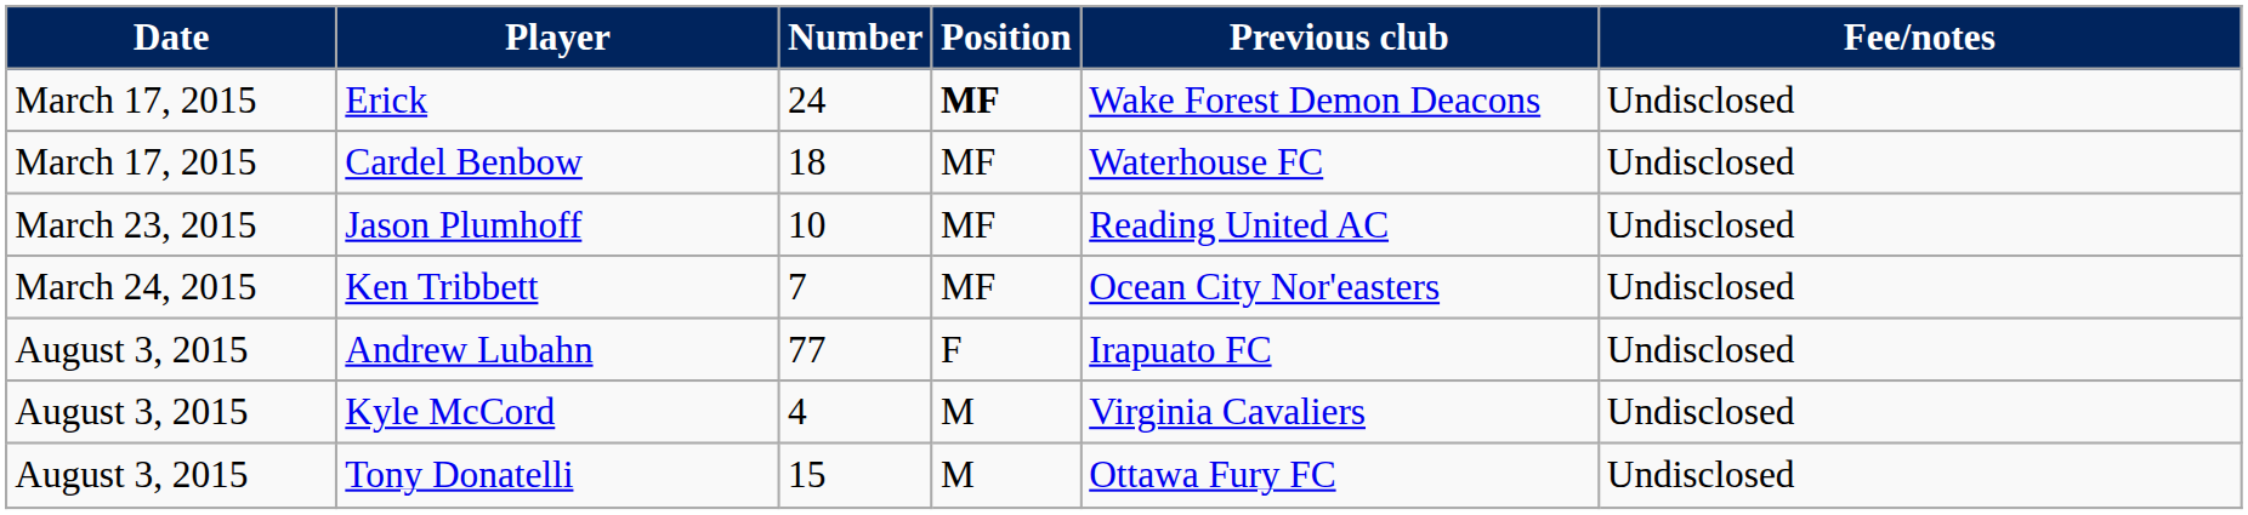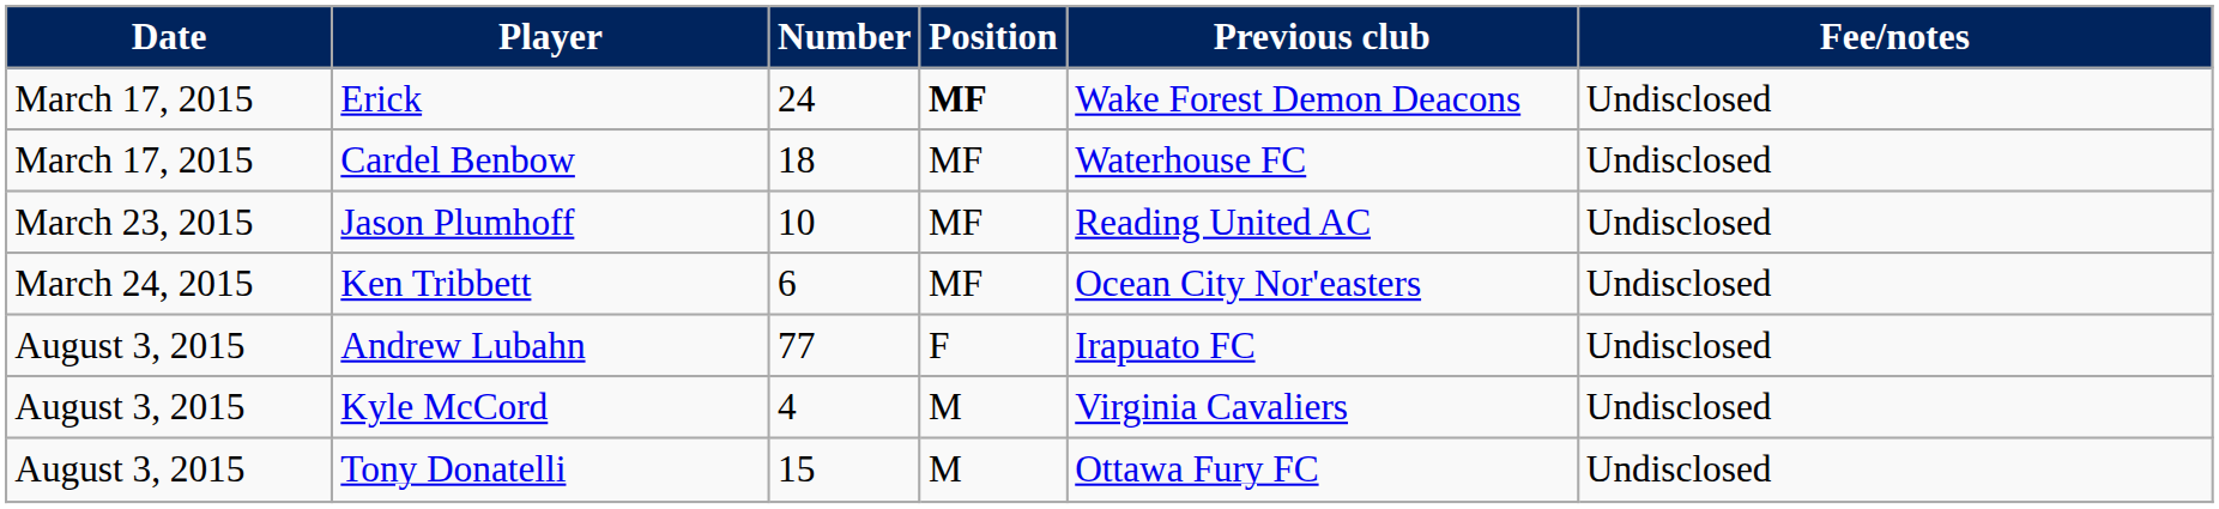 <table class="wikitable" style="text-align:left; font-size:95%;">
 <tr>
 <th style="color:white; background:#00245D; width:125px;">Date</th>
 <th style="color:white; background:#00245D; width:170px;">Player</th>
 <th style="color:white; background:#00245D; width:50px;">Number</th>
 <th style="color:white; background:#00245D; width:50px;">Position</th>
 <th style="color:white; background:#00245D; width:200px;">Previous club</th>
 <th style="color:white; background:#00245D; width:250px;">Fee/notes</th>
 </tr>
 <tr>
 <td>March 17, 2015</td>
 <td> <a href='#'>Erick</a></td>
 <td>24</td>
 <td><strong>MF</strong></td>
 <td> <a href='#'>Wake Forest Demon Deacons</a></td>
 <td>Undisclosed</td>
 </tr>
 <tr>
 <td>March 17, 2015</td>
 <td> <a href='#'>Cardel Benbow</a></td>
 <td>18</td>
 <td>MF</td>
 <td> <a href='#'>Waterhouse FC</a></td>
 <td>Undisclosed</td>
 </tr>
 <tr>
 <td>March 23, 2015</td>
 <td> <a href='#'>Jason Plumhoff</a></td>
 <td>10</td>
 <td>MF</td>
 <td> <a href='#'>Reading United AC</a></td>
 <td>Undisclosed</td>
 </tr>
 <tr>
 <td>March 24, 2015</td>
 <td> <a href='#'>Ken Tribbett</a></td>
-<td>7</td>
+<td>6</td>
 <td>MF</td>
 <td> <a href='#'>Ocean City Nor'easters</a></td>
 <td>Undisclosed</td>
 </tr>
 <tr>
 <td>August 3, 2015</td>
 <td> <a href='#'>Andrew Lubahn</a></td>
 <td>77</td>
 <td>F</td>
 <td> <a href='#'>Irapuato FC</a></td>
 <td>Undisclosed</td>
 </tr>
 <tr>
 <td>August 3, 2015</td>
 <td> <a href='#'>Kyle McCord</a></td>
 <td>4</td>
 <td>M</td>
 <td> <a href='#'>Virginia Cavaliers</a></td>
 <td>Undisclosed</td>
 </tr>
 <tr>
 <td>August 3, 2015</td>
 <td> <a href='#'>Tony Donatelli</a></td>
 <td>15</td>
 <td>M</td>
 <td> <a href='#'>Ottawa Fury FC</a></td>
 <td>Undisclosed</td>
 </tr>
 </table>
